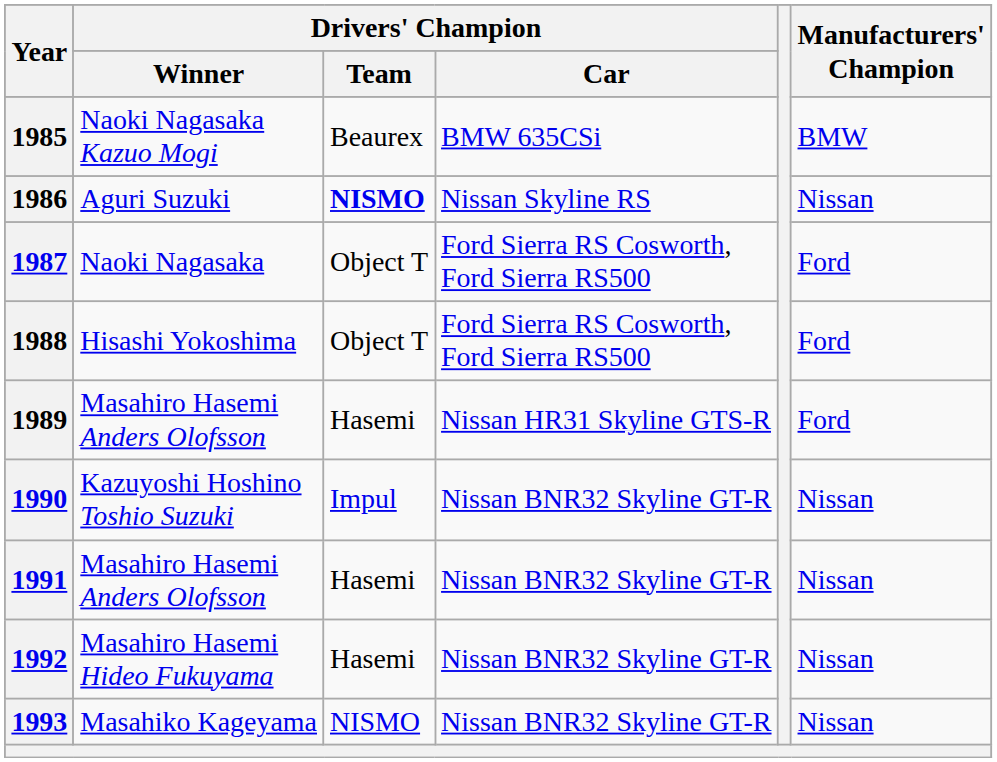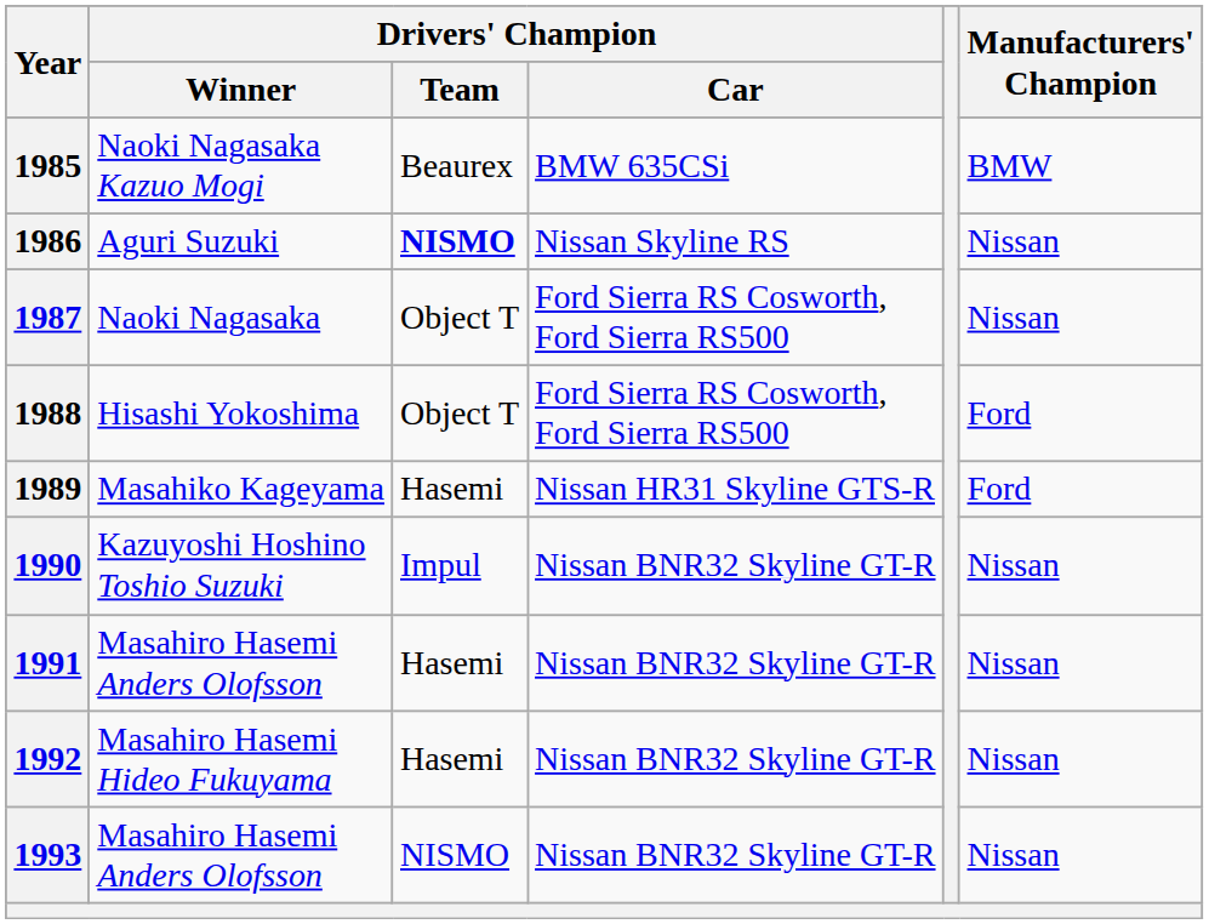 <table class="wikitable" style="font-size: 95%;">
 <tr>
 <th rowspan="2">Year</th>
 <th colspan="3">Drivers' Champion</th>
 <th rowspan="11"></th>
 <th rowspan="2">Manufacturers'<br>Champion</th>
 </tr>
 <tr>
 <th>Winner</th>
 <th>Team</th>
 <th>Car</th>
 </tr>
 <tr>
 <th>1985</th>
 <td> <a href='#'>Naoki Nagasaka</a><br> <em><a href='#'>Kazuo Mogi</a></em></td>
 <td>Beaurex</td>
 <td><a href='#'>BMW 635CSi</a></td>
 <td><a href='#'>BMW</a></td>
 </tr>
 <tr>
 <th>1986</th>
 <td> <a href='#'>Aguri Suzuki</a></td>
 <td><strong><a href='#'>NISMO</a></strong></td>
 <td><a href='#'>Nissan Skyline RS</a></td>
 <td><a href='#'>Nissan</a></td>
 </tr>
 <tr>
 <th><a href='#'>1987</a></th>
 <td> <a href='#'>Naoki Nagasaka</a></td>
 <td>Object T</td>
 <td><a href='#'>Ford Sierra RS Cosworth</a>,<br><a href='#'>Ford Sierra RS500</a></td>
-<td><a href='#'>Ford</a></td>
+<td><a href='#'>Nissan</a></td>
 </tr>
 <tr>
 <th>1988</th>
 <td> <a href='#'>Hisashi Yokoshima</a></td>
 <td>Object T</td>
 <td><a href='#'>Ford Sierra RS Cosworth</a>,<br><a href='#'>Ford Sierra RS500</a></td>
 <td><a href='#'>Ford</a></td>
 </tr>
 <tr>
 <th>1989</th>
-<td> <a href='#'>Masahiro Hasemi</a><br> <em><a href='#'>Anders Olofsson</a></em></td>
+<td> <a href='#'>Masahiko Kageyama</a></td>
 <td>Hasemi</td>
 <td><a href='#'>Nissan HR31 Skyline GTS-R</a></td>
 <td><a href='#'>Ford</a></td>
 </tr>
 <tr>
 <th><a href='#'>1990</a></th>
 <td> <a href='#'>Kazuyoshi Hoshino</a><br> <em><a href='#'>Toshio Suzuki</a></em></td>
 <td><a href='#'>Impul</a></td>
 <td><a href='#'>Nissan BNR32 Skyline GT-R</a></td>
 <td><a href='#'>Nissan</a></td>
 </tr>
 <tr>
 <th><a href='#'>1991</a></th>
 <td> <a href='#'>Masahiro Hasemi</a><br> <em><a href='#'>Anders Olofsson</a></em></td>
 <td>Hasemi</td>
 <td><a href='#'>Nissan BNR32 Skyline GT-R</a></td>
 <td><a href='#'>Nissan</a></td>
 </tr>
 <tr>
 <th><a href='#'>1992</a></th>
 <td> <a href='#'>Masahiro Hasemi</a><br> <em><a href='#'>Hideo Fukuyama</a></em></td>
 <td>Hasemi</td>
 <td><a href='#'>Nissan BNR32 Skyline GT-R</a></td>
 <td><a href='#'>Nissan</a></td>
 </tr>
 <tr>
 <th><a href='#'>1993</a></th>
-<td> <a href='#'>Masahiko Kageyama</a></td>
+<td> <a href='#'>Masahiro Hasemi</a><br> <em><a href='#'>Anders Olofsson</a></em></td>
 <td><a href='#'>NISMO</a></td>
 <td><a href='#'>Nissan BNR32 Skyline GT-R</a></td>
 <td><a href='#'>Nissan</a></td>
 </tr>
 <tr>
 <th colspan="6"></th>
 </tr>
 </table>
